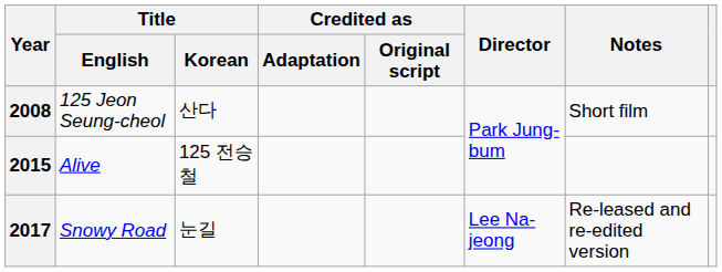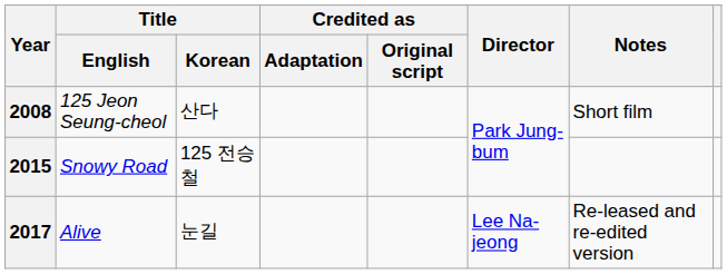 <table class="wikitable plainrowheaders">
 <tr>
 <th rowspan="2">Year</th>
 <th colspan="2">Title</th>
 <th colspan="2">Credited as</th>
 <th rowspan="2">Director</th>
 <th rowspan="2">Notes</th>
 <th rowspan="2" class="unsortable"></th>
 </tr>
 <tr>
 <th>English</th>
 <th>Korean</th>
 <th>Adaptation</th>
 <th>Original script</th>
 </tr>
 <tr>
 <th scope="row">2008</th>
 <td><em>125 Jeon Seung-cheol</em></td>
 <td>산다</td>
 <td></td>
 <td></td>
 <td rowspan="2"><a href='#'>Park Jung-bum</a></td>
 <td>Short film</td>
 <td></td>
 </tr>
 <tr>
 <th scope="row">2015</th>
-<td><em><a href='#'>Alive</a></em></td>
+<td><em><a href='#'>Snowy Road</a></em></td>
 <td>125 전승철</td>
 <td></td>
 <td></td>
 <td></td>
 <td></td>
 </tr>
 <tr>
 <th scope="row">2017</th>
-<td><em><a href='#'>Snowy Road</a></em></td>
+<td><em><a href='#'>Alive</a></em></td>
 <td>눈길</td>
 <td></td>
 <td></td>
 <td><a href='#'>Lee Na-jeong</a></td>
 <td>Re-leased and re-edited version</td>
 <td></td>
 </tr>
 </table>
